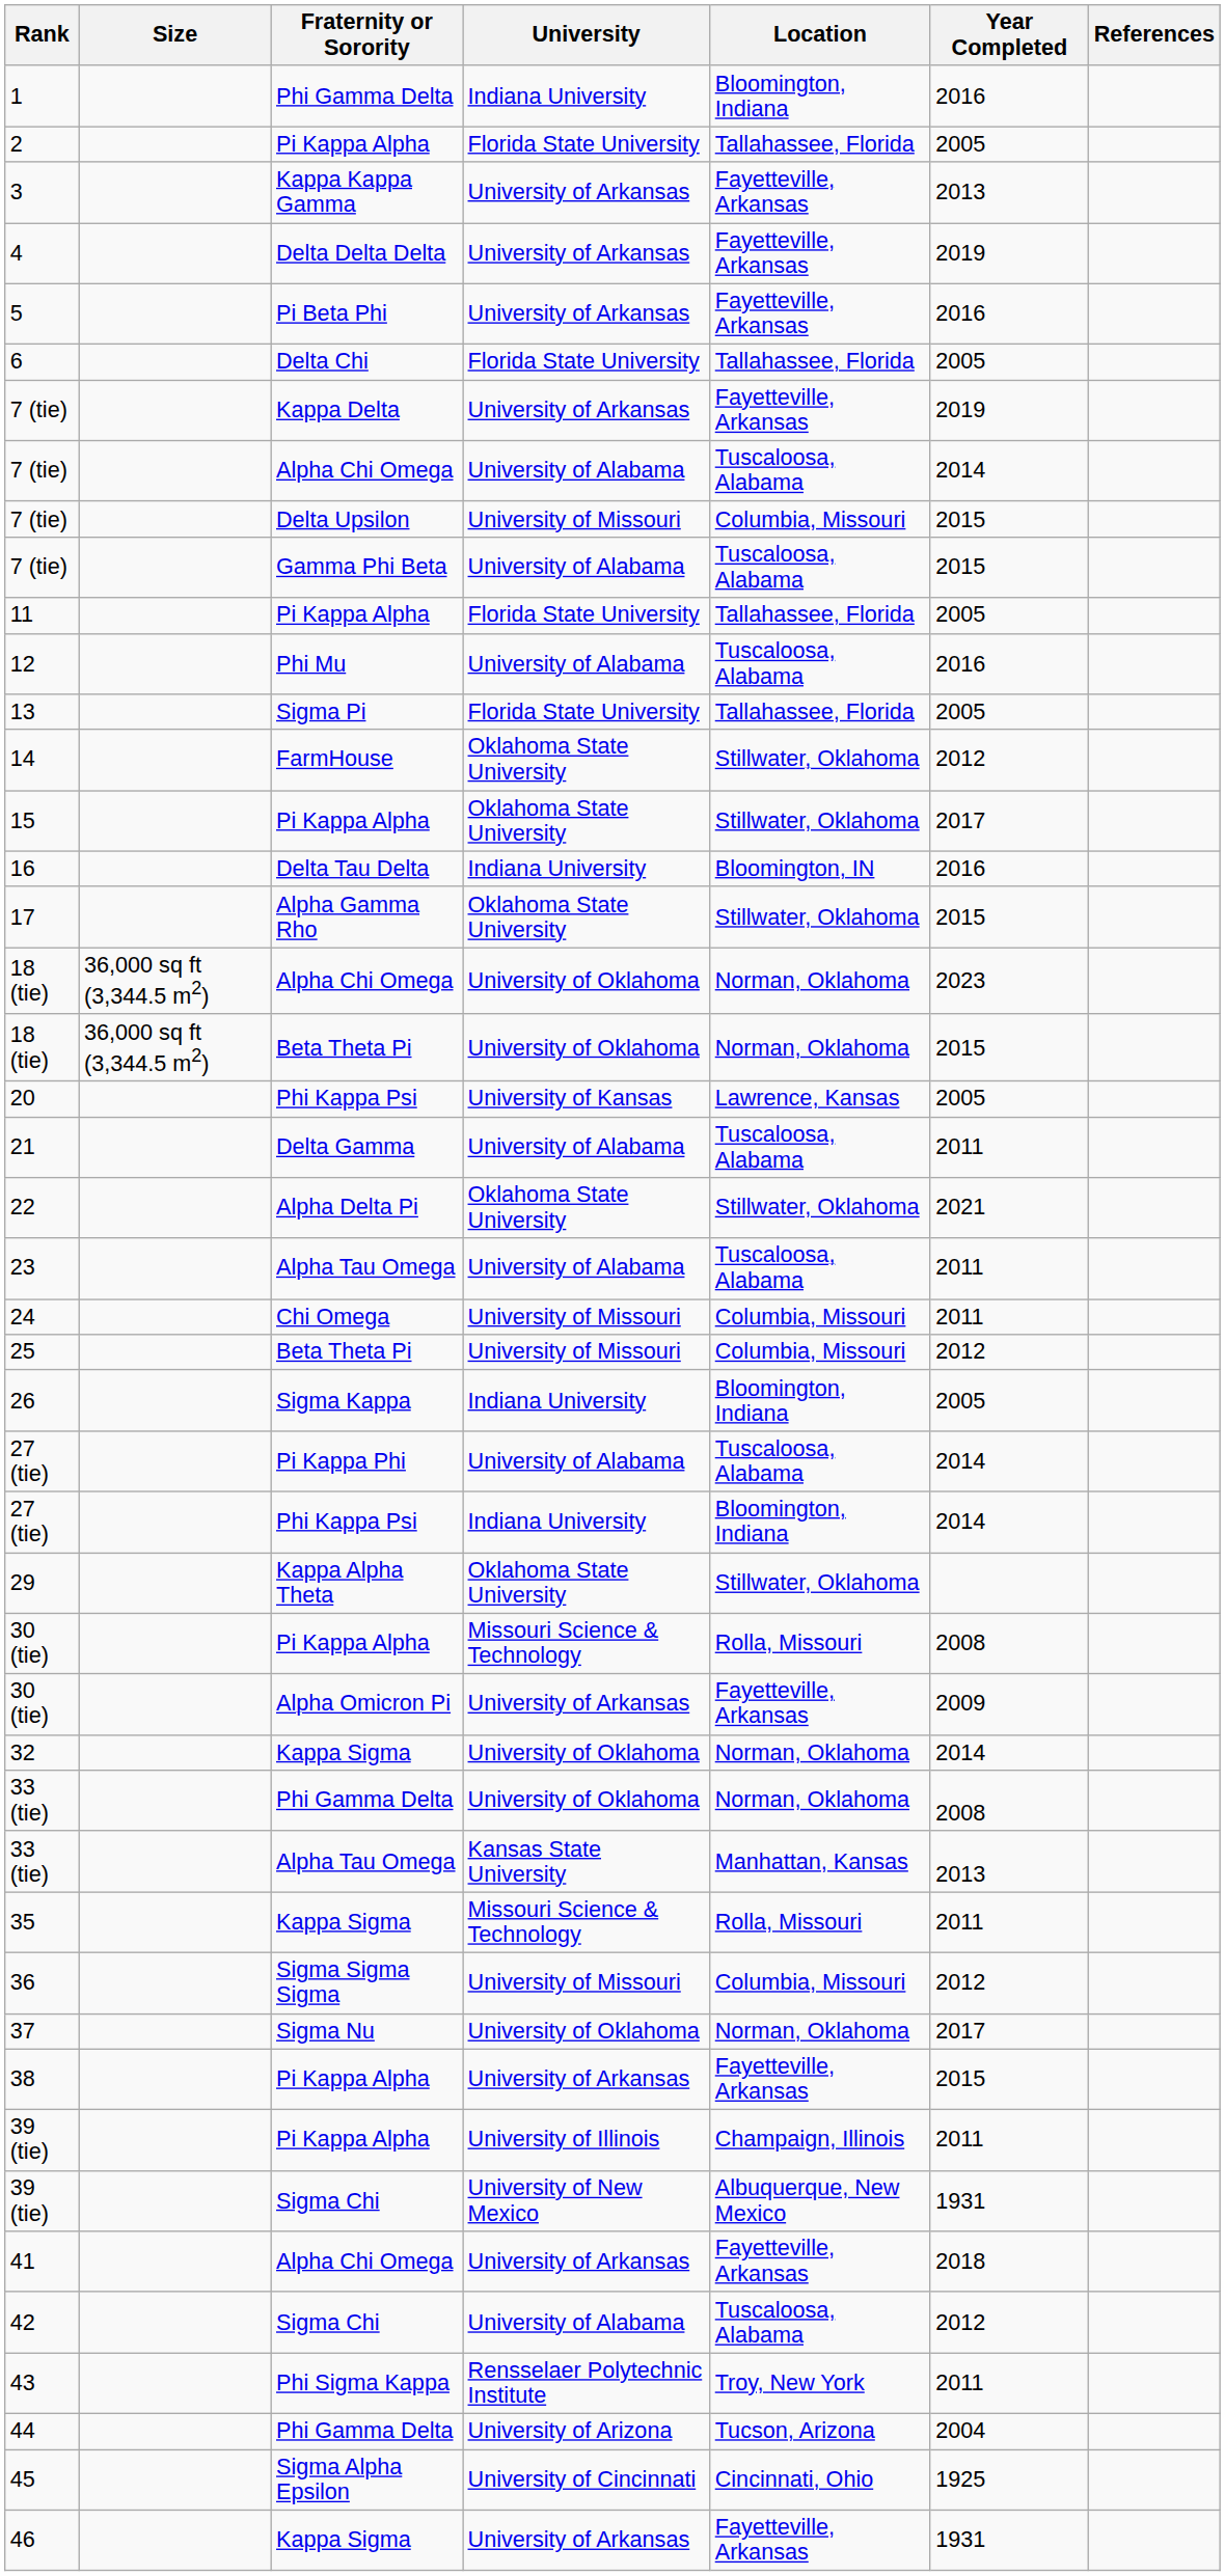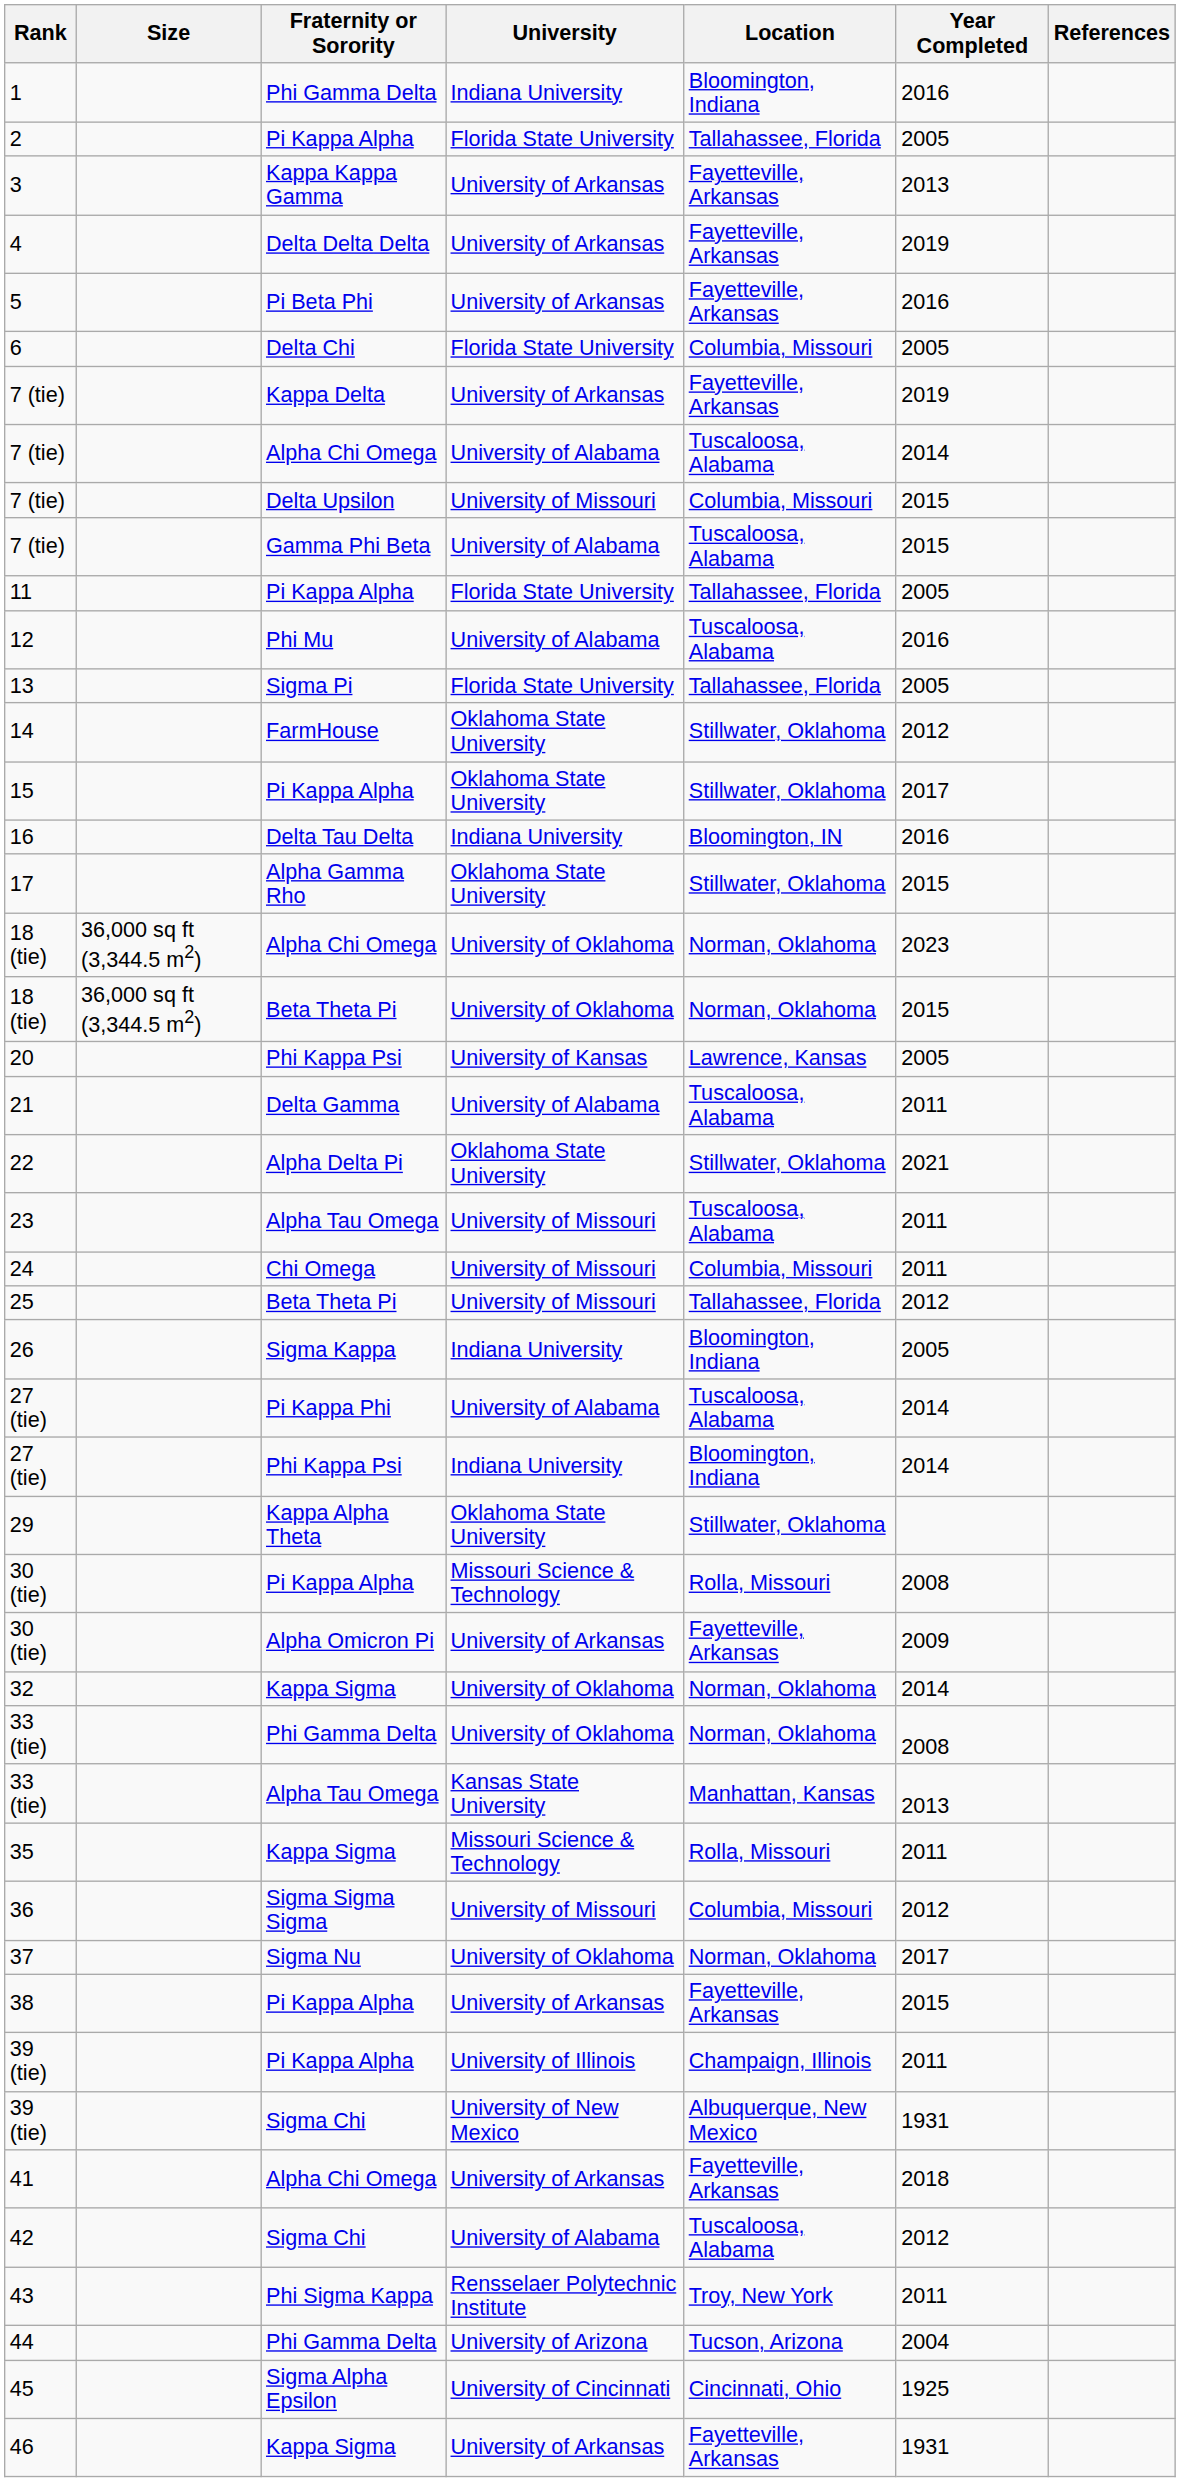 <table class="wikitable sortable">
 <tr>
 <th>Rank</th>
 <th>Size</th>
 <th>Fraternity or Sorority</th>
 <th>University</th>
 <th>Location</th>
 <th>Year Completed</th>
 <th>References</th>
 </tr>
 <tr>
 <td>1</td>
 <td></td>
 <td><a href='#'>Phi Gamma Delta</a></td>
 <td><a href='#'>Indiana University</a></td>
 <td><a href='#'>Bloomington, Indiana</a></td>
 <td>2016</td>
 <td></td>
 </tr>
 <tr>
 <td>2</td>
 <td></td>
 <td><a href='#'>Pi Kappa Alpha</a></td>
 <td><a href='#'>Florida State University</a></td>
 <td><a href='#'>Tallahassee, Florida</a></td>
 <td>2005</td>
 <td></td>
 </tr>
 <tr>
 <td>3</td>
 <td></td>
 <td><a href='#'>Kappa Kappa Gamma</a></td>
 <td><a href='#'>University of Arkansas</a></td>
 <td><a href='#'>Fayetteville, Arkansas</a></td>
 <td>2013</td>
 <td></td>
 </tr>
 <tr>
 <td>4</td>
 <td></td>
 <td><a href='#'>Delta Delta Delta</a></td>
 <td><a href='#'>University of Arkansas</a></td>
 <td><a href='#'>Fayetteville, Arkansas</a></td>
 <td>2019</td>
 <td></td>
 </tr>
 <tr>
 <td>5</td>
 <td></td>
 <td><a href='#'>Pi Beta Phi</a></td>
 <td><a href='#'>University of Arkansas</a></td>
 <td><a href='#'>Fayetteville, Arkansas</a></td>
 <td>2016</td>
 <td></td>
 </tr>
 <tr>
 <td>6</td>
 <td></td>
 <td><a href='#'>Delta Chi</a></td>
 <td><a href='#'>Florida State University</a></td>
-<td><a href='#'>Tallahassee, Florida</a></td>
+<td><a href='#'>Columbia, Missouri</a></td>
 <td>2005</td>
 <td></td>
 </tr>
 <tr>
 <td>7 (tie)</td>
 <td></td>
 <td><a href='#'>Kappa Delta</a></td>
 <td><a href='#'>University of Arkansas</a></td>
 <td><a href='#'>Fayetteville, Arkansas</a></td>
 <td>2019</td>
 <td></td>
 </tr>
 <tr>
 <td>7 (tie)</td>
 <td></td>
 <td><a href='#'>Alpha Chi Omega</a></td>
 <td><a href='#'>University of Alabama</a></td>
 <td><a href='#'>Tuscaloosa, Alabama</a></td>
 <td>2014</td>
 <td></td>
 </tr>
 <tr>
 <td>7 (tie)</td>
 <td></td>
 <td><a href='#'>Delta Upsilon</a></td>
 <td><a href='#'>University of Missouri</a></td>
 <td><a href='#'>Columbia, Missouri</a></td>
 <td>2015</td>
 <td></td>
 </tr>
 <tr>
 <td>7 (tie)</td>
 <td></td>
 <td><a href='#'>Gamma Phi Beta</a></td>
 <td><a href='#'>University of Alabama</a></td>
 <td><a href='#'>Tuscaloosa, Alabama</a></td>
 <td>2015</td>
 <td></td>
 </tr>
 <tr>
 <td>11</td>
 <td></td>
 <td><a href='#'>Pi Kappa Alpha</a></td>
 <td><a href='#'>Florida State University</a></td>
 <td><a href='#'>Tallahassee, Florida</a></td>
 <td>2005</td>
 <td></td>
 </tr>
 <tr>
 <td>12</td>
 <td></td>
 <td><a href='#'>Phi Mu</a></td>
 <td><a href='#'>University of Alabama</a></td>
 <td><a href='#'>Tuscaloosa, Alabama</a></td>
 <td>2016</td>
 <td></td>
 </tr>
 <tr>
 <td>13</td>
 <td></td>
 <td><a href='#'>Sigma Pi</a></td>
 <td><a href='#'>Florida State University</a></td>
 <td><a href='#'>Tallahassee, Florida</a></td>
 <td>2005</td>
 <td></td>
 </tr>
 <tr>
 <td>14</td>
 <td></td>
 <td><a href='#'>FarmHouse</a></td>
 <td><a href='#'>Oklahoma State University</a></td>
 <td><a href='#'>Stillwater, Oklahoma</a></td>
 <td>2012</td>
 <td></td>
 </tr>
 <tr>
 <td>15</td>
 <td></td>
 <td><a href='#'>Pi Kappa Alpha</a></td>
 <td><a href='#'>Oklahoma State University</a></td>
 <td><a href='#'>Stillwater, Oklahoma</a></td>
 <td>2017</td>
 <td></td>
 </tr>
 <tr>
 <td>16</td>
 <td></td>
 <td><a href='#'>Delta Tau Delta</a></td>
 <td><a href='#'>Indiana University</a></td>
 <td><a href='#'>Bloomington, IN</a></td>
 <td>2016</td>
 <td></td>
 </tr>
 <tr>
 <td>17</td>
 <td></td>
 <td><a href='#'>Alpha Gamma Rho</a></td>
 <td><a href='#'>Oklahoma State University</a></td>
 <td><a href='#'>Stillwater, Oklahoma</a></td>
 <td>2015</td>
 <td></td>
 </tr>
 <tr>
 <td>18 (tie)</td>
 <td>36,000 sq ft (3,344.5 m<sup>2</sup>)</td>
 <td><a href='#'>Alpha Chi Omega</a></td>
 <td><a href='#'>University of Oklahoma</a></td>
 <td><a href='#'>Norman, Oklahoma</a></td>
 <td>2023</td>
 <td></td>
 </tr>
 <tr>
 <td>18  (tie)</td>
 <td>36,000 sq ft (3,344.5 m<sup>2</sup>)</td>
 <td><a href='#'>Beta Theta Pi</a></td>
 <td><a href='#'>University of Oklahoma</a></td>
 <td><a href='#'>Norman, Oklahoma</a></td>
 <td>2015</td>
 <td></td>
 </tr>
 <tr>
 <td>20</td>
 <td></td>
 <td><a href='#'>Phi Kappa Psi</a></td>
 <td><a href='#'>University of Kansas</a></td>
 <td><a href='#'>Lawrence, Kansas</a></td>
 <td>2005</td>
 <td></td>
 </tr>
 <tr>
 <td>21</td>
 <td></td>
 <td><a href='#'>Delta Gamma</a></td>
 <td><a href='#'>University of Alabama</a></td>
 <td><a href='#'>Tuscaloosa, Alabama</a></td>
 <td>2011</td>
 <td></td>
 </tr>
 <tr>
 <td>22</td>
 <td></td>
 <td><a href='#'>Alpha Delta Pi</a></td>
 <td><a href='#'>Oklahoma State University</a></td>
 <td><a href='#'>Stillwater, Oklahoma</a></td>
 <td>2021</td>
 <td></td>
 </tr>
 <tr>
 <td>23</td>
 <td></td>
 <td><a href='#'>Alpha Tau Omega</a></td>
-<td><a href='#'>University of Alabama</a></td>
+<td><a href='#'>University of Missouri</a></td>
 <td><a href='#'>Tuscaloosa, Alabama</a></td>
 <td>2011</td>
 <td></td>
 </tr>
 <tr>
 <td>24</td>
 <td></td>
 <td><a href='#'>Chi Omega</a></td>
 <td><a href='#'>University of Missouri</a></td>
 <td><a href='#'>Columbia, Missouri</a></td>
 <td>2011</td>
 <td></td>
 </tr>
 <tr>
 <td>25</td>
 <td></td>
 <td><a href='#'>Beta Theta Pi</a></td>
 <td><a href='#'>University of Missouri</a></td>
-<td><a href='#'>Columbia, Missouri</a></td>
+<td><a href='#'>Tallahassee, Florida</a></td>
 <td>2012</td>
 <td></td>
 </tr>
 <tr>
 <td>26</td>
 <td></td>
 <td><a href='#'>Sigma Kappa</a></td>
 <td><a href='#'>Indiana University</a></td>
 <td><a href='#'>Bloomington, Indiana</a></td>
 <td>2005</td>
 <td></td>
 </tr>
 <tr>
 <td>27 (tie)</td>
 <td></td>
 <td><a href='#'>Pi Kappa Phi</a></td>
 <td><a href='#'>University of Alabama</a></td>
 <td><a href='#'>Tuscaloosa, Alabama</a></td>
 <td>2014</td>
 <td></td>
 </tr>
 <tr>
 <td>27 (tie)</td>
 <td></td>
 <td><a href='#'>Phi Kappa Psi</a></td>
 <td><a href='#'>Indiana University</a></td>
 <td><a href='#'>Bloomington, Indiana</a></td>
 <td>2014</td>
 <td></td>
 </tr>
 <tr>
 <td>29</td>
 <td></td>
 <td><a href='#'>Kappa Alpha Theta</a></td>
 <td><a href='#'>Oklahoma State University</a></td>
 <td><a href='#'>Stillwater, Oklahoma</a></td>
 <td></td>
 <td></td>
 </tr>
 <tr>
 <td>30 (tie)</td>
 <td></td>
 <td><a href='#'>Pi Kappa Alpha</a></td>
 <td><a href='#'>Missouri Science & Technology</a></td>
 <td><a href='#'>Rolla, Missouri</a></td>
 <td>2008</td>
 <td></td>
 </tr>
 <tr>
 <td>30 (tie)</td>
 <td></td>
 <td><a href='#'>Alpha Omicron Pi</a></td>
 <td><a href='#'>University of Arkansas</a></td>
 <td><a href='#'>Fayetteville, Arkansas</a></td>
 <td>2009</td>
 <td></td>
 </tr>
 <tr>
 <td>32</td>
 <td></td>
 <td><a href='#'>Kappa Sigma</a></td>
 <td><a href='#'>University of Oklahoma</a></td>
 <td><a href='#'>Norman, Oklahoma</a></td>
 <td>2014</td>
 <td></td>
 </tr>
 <tr>
 <td>33 (tie)</td>
 <td></td>
 <td><a href='#'>Phi Gamma Delta</a></td>
 <td><a href='#'>University of Oklahoma</a></td>
 <td><a href='#'>Norman, Oklahoma</a></td>
 <td><br>2008</td>
 <td></td>
 </tr>
 <tr>
 <td>33 (tie)</td>
 <td></td>
 <td><a href='#'>Alpha Tau Omega</a></td>
 <td><a href='#'>Kansas State University</a></td>
 <td><a href='#'>Manhattan, Kansas</a></td>
 <td><br>2013</td>
 <td></td>
 </tr>
 <tr>
 <td>35</td>
 <td></td>
 <td><a href='#'>Kappa Sigma</a></td>
 <td><a href='#'>Missouri Science & Technology</a></td>
 <td><a href='#'>Rolla, Missouri</a></td>
 <td>2011</td>
 <td></td>
 </tr>
 <tr>
 <td>36</td>
 <td></td>
 <td><a href='#'>Sigma Sigma Sigma</a></td>
 <td><a href='#'>University of Missouri</a></td>
 <td><a href='#'>Columbia, Missouri</a></td>
 <td>2012</td>
 <td></td>
 </tr>
 <tr>
 <td>37</td>
 <td></td>
 <td><a href='#'>Sigma Nu</a></td>
 <td><a href='#'>University of Oklahoma</a></td>
 <td><a href='#'>Norman, Oklahoma</a></td>
 <td>2017</td>
 <td></td>
 </tr>
 <tr>
 <td>38</td>
 <td></td>
 <td><a href='#'>Pi Kappa Alpha</a></td>
 <td><a href='#'>University of Arkansas</a></td>
 <td><a href='#'>Fayetteville, Arkansas</a></td>
 <td>2015</td>
 <td></td>
 </tr>
 <tr>
 <td>39 (tie)</td>
 <td></td>
 <td><a href='#'>Pi Kappa Alpha</a></td>
 <td><a href='#'>University of Illinois</a></td>
 <td><a href='#'>Champaign, Illinois</a></td>
 <td>2011</td>
 <td></td>
 </tr>
 <tr>
 <td>39 (tie)</td>
 <td></td>
 <td><a href='#'>Sigma Chi</a></td>
 <td><a href='#'>University of New Mexico</a></td>
 <td><a href='#'>Albuquerque, New Mexico</a></td>
 <td>1931</td>
 <td></td>
 </tr>
 <tr>
 <td>41</td>
 <td></td>
 <td><a href='#'>Alpha Chi Omega</a></td>
 <td><a href='#'>University of Arkansas</a></td>
 <td><a href='#'>Fayetteville, Arkansas</a></td>
 <td>2018</td>
 <td></td>
 </tr>
 <tr>
 <td>42</td>
 <td></td>
 <td><a href='#'>Sigma Chi</a></td>
 <td><a href='#'>University of Alabama</a></td>
 <td><a href='#'>Tuscaloosa, Alabama</a></td>
 <td>2012</td>
 <td></td>
 </tr>
 <tr>
 <td>43</td>
 <td></td>
 <td><a href='#'>Phi Sigma Kappa</a></td>
 <td><a href='#'>Rensselaer Polytechnic Institute</a></td>
 <td><a href='#'>Troy, New York</a></td>
 <td>2011</td>
 <td></td>
 </tr>
 <tr>
 <td>44</td>
 <td></td>
 <td><a href='#'>Phi Gamma Delta</a></td>
 <td><a href='#'>University of Arizona</a></td>
 <td><a href='#'>Tucson, Arizona</a></td>
 <td>2004</td>
 <td></td>
 </tr>
 <tr>
 <td>45</td>
 <td></td>
 <td><a href='#'>Sigma Alpha Epsilon</a></td>
 <td><a href='#'>University of Cincinnati</a></td>
 <td><a href='#'>Cincinnati, Ohio</a></td>
 <td>1925</td>
 <td></td>
 </tr>
 <tr>
 <td>46</td>
 <td></td>
 <td><a href='#'>Kappa Sigma</a></td>
 <td><a href='#'>University of Arkansas</a></td>
 <td><a href='#'>Fayetteville, Arkansas</a></td>
 <td>1931</td>
 <td></td>
 </tr>
 </table>
